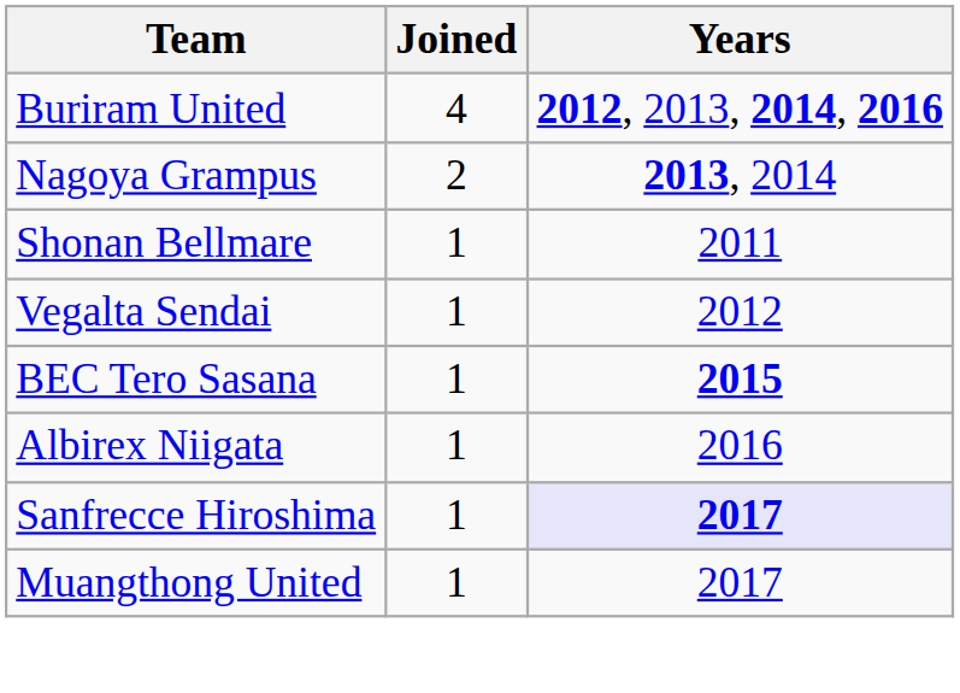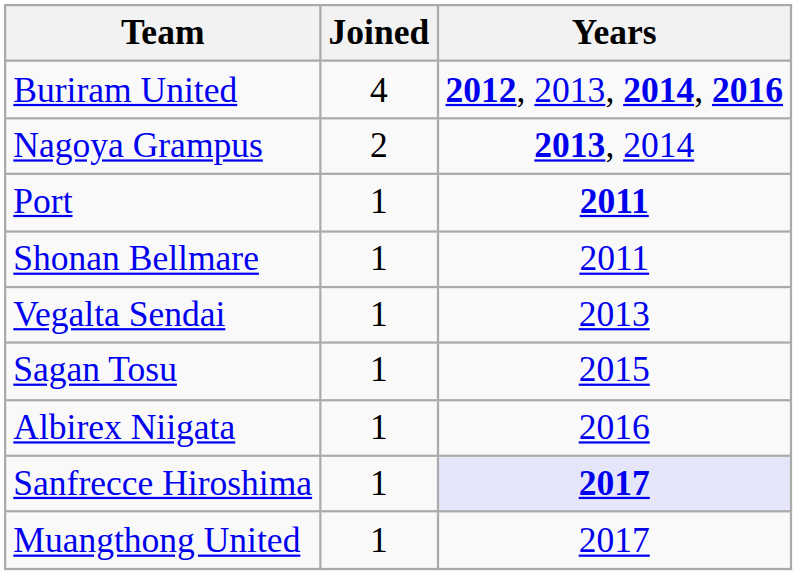 <table class="wikitable">
 <tr>
 <th>Team</th>
 <th>Joined</th>
 <th>Years</th>
 </tr>
 <tr>
 <td> <a href='#'>Buriram United</a></td>
 <td align=center>4</td>
 <td align=center><strong><a href='#'>2012</a></strong>, <a href='#'>2013</a>, <strong><a href='#'>2014</a></strong>, <strong><a href='#'>2016</a></strong></td>
 </tr>
 <tr>
 <td> <a href='#'>Nagoya Grampus</a></td>
 <td align=center>2</td>
 <td align=center><strong><a href='#'>2013</a></strong>, <a href='#'>2014</a></td>
 </tr>
 <tr>
+<td> <a href='#'>Port</a></td>
+<td align=center>1</td>
+<td align=center><strong><a href='#'>2011</a></strong></td>
+</tr>
+<tr>
 <td> <a href='#'>Shonan Bellmare</a></td>
 <td align=center>1</td>
 <td align=center><a href='#'>2011</a></td>
 </tr>
 <tr>
 <td> <a href='#'>Vegalta Sendai</a></td>
 <td align=center>1</td>
-<td align=center><a href='#'>2012</a></td>
+<td align=center><a href='#'>2013</a></td>
 </tr>
 <tr>
-<td> <a href='#'>BEC Tero Sasana</a></td>
+<td> <a href='#'>Sagan Tosu</a></td>
 <td align=center>1</td>
-<td align=center><strong><a href='#'>2015</a></strong></td>
+<td align=center><a href='#'>2015</a></td>
 </tr>
 <tr>
 <td> <a href='#'>Albirex Niigata</a></td>
 <td align=center>1</td>
 <td align=center><a href='#'>2016</a></td>
 </tr>
 <tr>
 <td> <a href='#'>Sanfrecce Hiroshima</a></td>
 <td align=center>1</td>
 <td align=center style="background: lavender;"><strong><a href='#'>2017</a></strong></td>
 </tr>
 <tr>
 <td> <a href='#'>Muangthong United</a></td>
 <td align=center>1</td>
 <td align=center><a href='#'>2017</a></td>
 </tr>
 </table>
